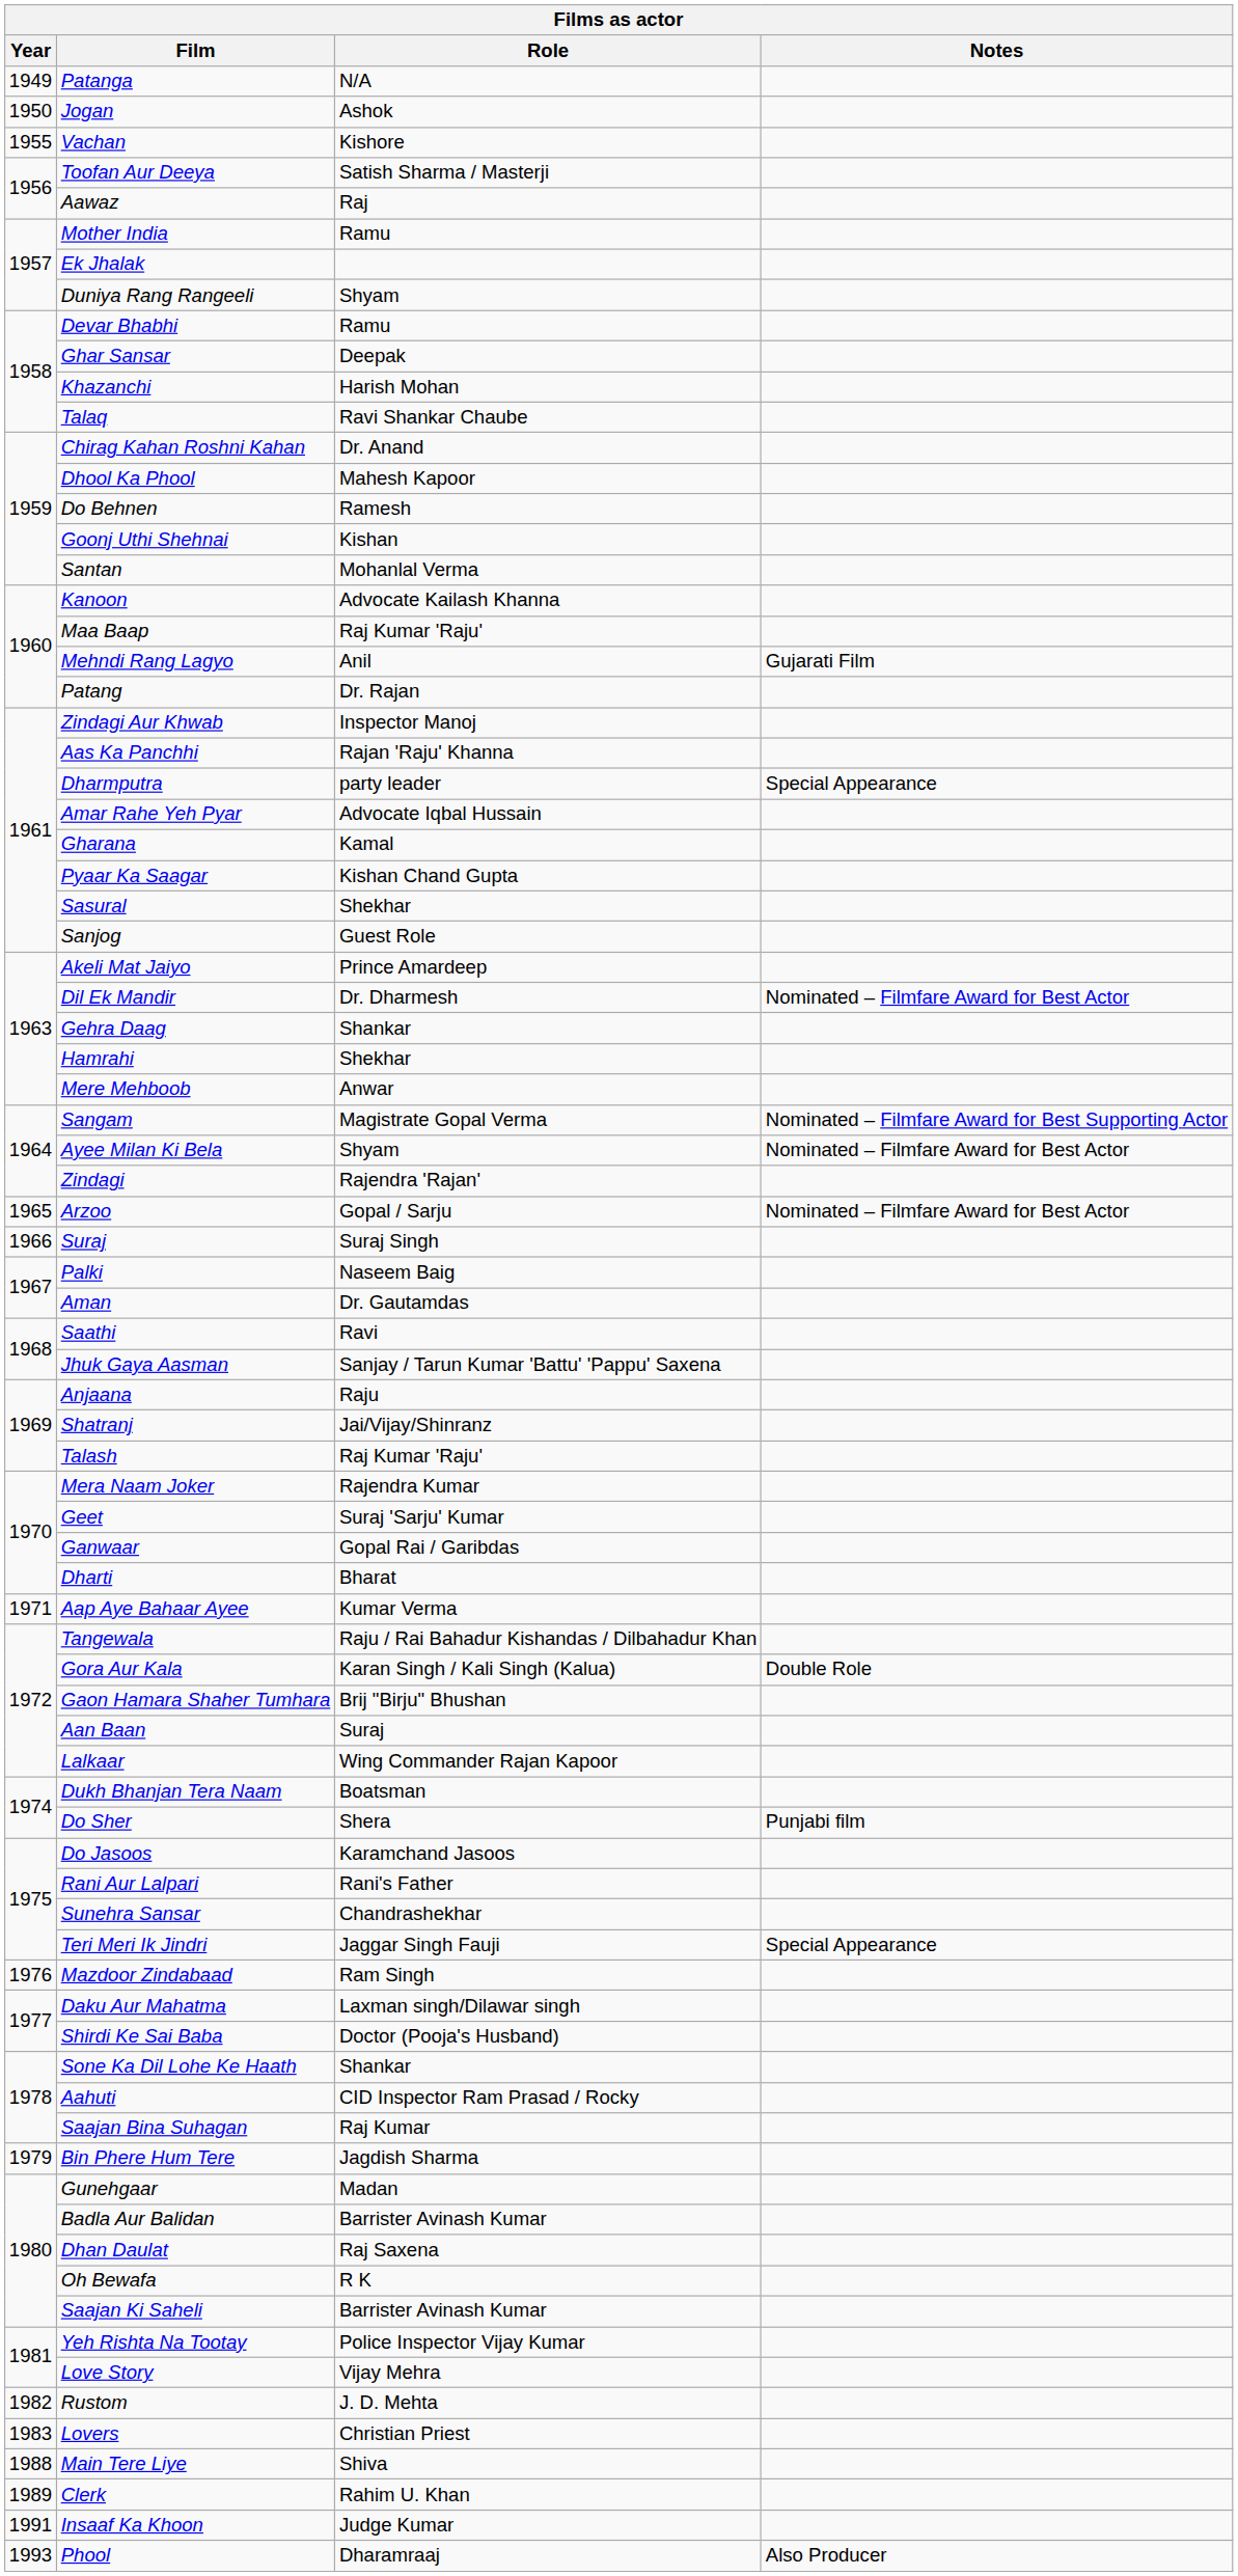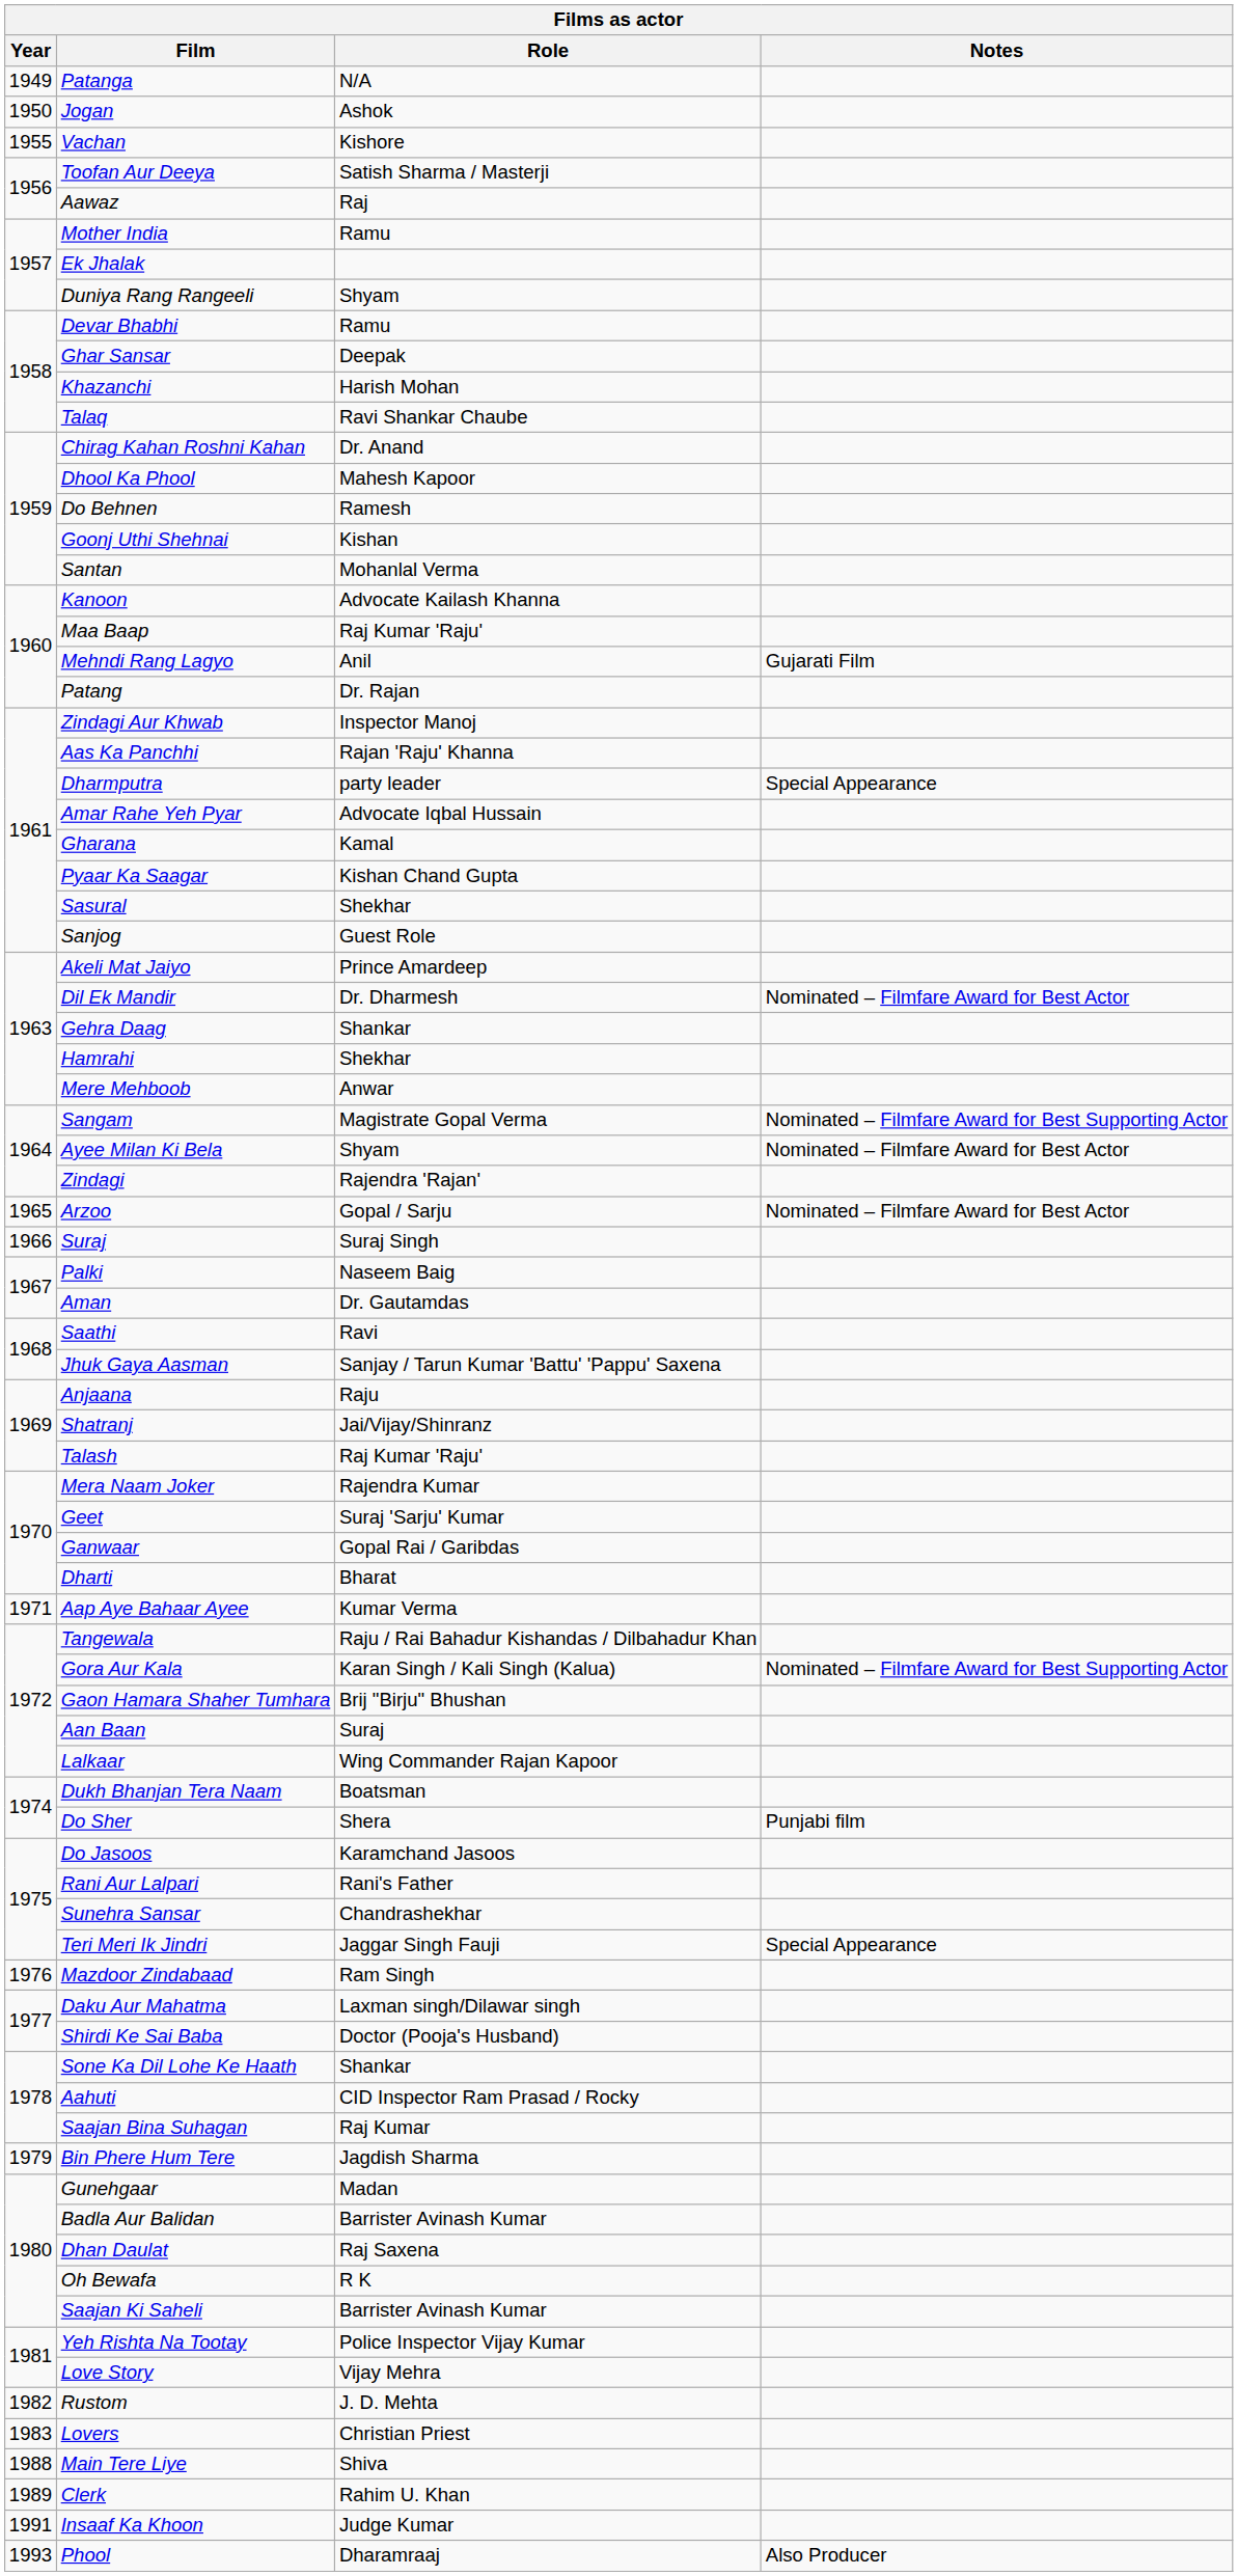 <table class="wikitable">
 <tr>
 <th colspan="4" scope="col"><strong>Films as actor</strong></th>
 </tr>
 <tr>
 <th>Year</th>
 <th>Film</th>
 <th>Role</th>
 <th>Notes</th>
 </tr>
 <tr>
 <td>1949</td>
 <td><em><a href='#'>Patanga</a></em></td>
 <td>N/A</td>
 <td></td>
 </tr>
 <tr>
 <td>1950</td>
 <td><em><a href='#'>Jogan</a></em></td>
 <td>Ashok</td>
 <td></td>
 </tr>
 <tr>
 <td>1955</td>
 <td><em><a href='#'>Vachan</a></em></td>
 <td>Kishore</td>
 <td></td>
 </tr>
 <tr>
 <td rowspan="2">1956</td>
 <td><em><a href='#'>Toofan Aur Deeya</a></em></td>
 <td>Satish Sharma / Masterji</td>
 <td></td>
 </tr>
 <tr>
 <td><em>Aawaz</em></td>
 <td>Raj</td>
 <td></td>
 </tr>
 <tr>
 <td rowspan="3">1957</td>
 <td><em><a href='#'>Mother India</a></em></td>
 <td>Ramu</td>
 <td></td>
 </tr>
 <tr>
 <td><em><a href='#'>Ek Jhalak</a></em></td>
 <td></td>
 <td></td>
 </tr>
 <tr>
 <td><em>Duniya Rang Rangeeli</em></td>
 <td>Shyam</td>
 <td></td>
 </tr>
 <tr>
 <td rowspan="4">1958</td>
 <td><em><a href='#'>Devar Bhabhi</a></em></td>
 <td>Ramu</td>
 <td></td>
 </tr>
 <tr>
 <td><em><a href='#'>Ghar Sansar</a></em></td>
 <td>Deepak</td>
 <td></td>
 </tr>
 <tr>
 <td><em><a href='#'>Khazanchi</a></em></td>
 <td>Harish Mohan</td>
 <td></td>
 </tr>
 <tr>
 <td><em><a href='#'>Talaq</a></em></td>
 <td>Ravi Shankar Chaube</td>
 <td></td>
 </tr>
 <tr>
 <td rowspan="5">1959</td>
 <td><em><a href='#'>Chirag Kahan Roshni Kahan</a></em></td>
 <td>Dr. Anand</td>
 <td></td>
 </tr>
 <tr>
 <td><em><a href='#'>Dhool Ka Phool</a></em></td>
 <td>Mahesh Kapoor</td>
 <td></td>
 </tr>
 <tr>
 <td><em>Do Behnen</em></td>
 <td>Ramesh</td>
 <td></td>
 </tr>
 <tr>
 <td><em><a href='#'>Goonj Uthi Shehnai</a></em></td>
 <td>Kishan</td>
 <td></td>
 </tr>
 <tr>
 <td><em>Santan</em></td>
 <td>Mohanlal Verma</td>
 <td></td>
 </tr>
 <tr>
 <td rowspan="4">1960</td>
 <td><em><a href='#'>Kanoon</a></em></td>
 <td>Advocate Kailash Khanna</td>
 <td></td>
 </tr>
 <tr>
 <td><em>Maa Baap</em></td>
 <td>Raj Kumar 'Raju'</td>
 <td></td>
 </tr>
 <tr>
 <td><em><a href='#'>Mehndi Rang Lagyo</a></em></td>
 <td>Anil</td>
 <td>Gujarati Film</td>
 </tr>
 <tr>
 <td><em>Patang</em></td>
 <td>Dr. Rajan</td>
 <td></td>
 </tr>
 <tr>
 <td rowspan="8">1961</td>
 <td><em><a href='#'>Zindagi Aur Khwab</a></em></td>
 <td>Inspector Manoj</td>
 <td></td>
 </tr>
 <tr>
 <td><em><a href='#'>Aas Ka Panchhi</a></em></td>
 <td>Rajan 'Raju' Khanna</td>
 <td></td>
 </tr>
 <tr>
 <td><em><a href='#'>Dharmputra</a></em></td>
 <td>party leader</td>
 <td>Special Appearance</td>
 </tr>
 <tr>
 <td><em><a href='#'>Amar Rahe Yeh Pyar</a></em></td>
 <td>Advocate Iqbal Hussain</td>
 <td></td>
 </tr>
 <tr>
 <td><em><a href='#'>Gharana</a></em></td>
 <td>Kamal</td>
 <td></td>
 </tr>
 <tr>
 <td><em><a href='#'>Pyaar Ka Saagar</a></em></td>
 <td>Kishan Chand Gupta</td>
 <td></td>
 </tr>
 <tr>
 <td><em><a href='#'>Sasural</a></em></td>
 <td>Shekhar</td>
 <td></td>
 </tr>
 <tr>
 <td><em>Sanjog</em></td>
 <td>Guest Role</td>
 <td></td>
 </tr>
 <tr>
 <td rowspan="5">1963</td>
 <td><em><a href='#'>Akeli Mat Jaiyo</a></em></td>
 <td>Prince Amardeep</td>
 <td></td>
 </tr>
 <tr>
 <td><em><a href='#'>Dil Ek Mandir</a></em></td>
 <td>Dr. Dharmesh</td>
 <td>Nominated – <a href='#'>Filmfare Award for Best Actor</a></td>
 </tr>
 <tr>
 <td><em><a href='#'>Gehra Daag</a></em></td>
 <td>Shankar</td>
 <td></td>
 </tr>
 <tr>
 <td><em><a href='#'>Hamrahi</a></em></td>
 <td>Shekhar</td>
 <td></td>
 </tr>
 <tr>
 <td><em><a href='#'>Mere Mehboob</a></em></td>
 <td>Anwar</td>
 <td></td>
 </tr>
 <tr>
 <td rowspan="3">1964</td>
 <td><em><a href='#'>Sangam</a></em></td>
 <td>Magistrate Gopal Verma</td>
 <td>Nominated – <a href='#'>Filmfare Award for Best Supporting Actor</a></td>
 </tr>
 <tr>
 <td><em><a href='#'>Ayee Milan Ki Bela</a></em></td>
 <td>Shyam</td>
 <td>Nominated – Filmfare Award for Best Actor</td>
 </tr>
 <tr>
 <td><em><a href='#'>Zindagi</a></em></td>
 <td>Rajendra 'Rajan'</td>
 <td></td>
 </tr>
 <tr>
 <td>1965</td>
 <td><em><a href='#'>Arzoo</a></em></td>
 <td>Gopal / Sarju</td>
 <td>Nominated – Filmfare Award for Best Actor</td>
 </tr>
 <tr>
 <td>1966</td>
 <td><em><a href='#'>Suraj</a></em></td>
 <td>Suraj Singh</td>
 <td></td>
 </tr>
 <tr>
 <td rowspan="2">1967</td>
 <td><em><a href='#'>Palki</a></em></td>
 <td>Naseem Baig</td>
 <td></td>
 </tr>
 <tr>
 <td><em><a href='#'>Aman</a></em></td>
 <td>Dr. Gautamdas</td>
 <td></td>
 </tr>
 <tr>
 <td rowspan="2">1968</td>
 <td><em><a href='#'>Saathi</a></em></td>
 <td>Ravi</td>
 <td></td>
 </tr>
 <tr>
 <td><em><a href='#'>Jhuk Gaya Aasman</a></em></td>
 <td>Sanjay / Tarun Kumar 'Battu' 'Pappu' Saxena</td>
 <td></td>
 </tr>
 <tr>
 <td rowspan="3">1969</td>
 <td><em><a href='#'>Anjaana</a></em></td>
 <td>Raju</td>
 <td></td>
 </tr>
 <tr>
 <td><em><a href='#'>Shatranj</a></em></td>
 <td>Jai/Vijay/Shinranz</td>
 <td></td>
 </tr>
 <tr>
 <td><em><a href='#'>Talash</a></em></td>
 <td>Raj Kumar 'Raju'</td>
 <td></td>
 </tr>
 <tr>
 <td rowspan="4">1970</td>
 <td><em><a href='#'>Mera Naam Joker</a></em></td>
 <td>Rajendra Kumar</td>
 <td></td>
 </tr>
 <tr>
 <td><em><a href='#'>Geet</a></em></td>
 <td>Suraj 'Sarju' Kumar</td>
 <td></td>
 </tr>
 <tr>
 <td><em><a href='#'>Ganwaar</a></em></td>
 <td>Gopal Rai / Garibdas</td>
 <td></td>
 </tr>
 <tr>
 <td><em><a href='#'>Dharti</a></em></td>
 <td>Bharat</td>
 <td></td>
 </tr>
 <tr>
 <td>1971</td>
 <td><em><a href='#'>Aap Aye Bahaar Ayee</a></em></td>
 <td>Kumar Verma</td>
 <td></td>
 </tr>
 <tr>
 <td rowspan="5">1972</td>
 <td><em><a href='#'>Tangewala</a></em></td>
 <td>Raju / Rai Bahadur Kishandas / Dilbahadur Khan</td>
 <td></td>
 </tr>
 <tr>
 <td><em><a href='#'>Gora Aur Kala</a></em></td>
 <td>Karan Singh / Kali Singh (Kalua)</td>
-<td>Double Role</td>
+<td>Nominated – <a href='#'>Filmfare Award for Best Supporting Actor</a></td>
 </tr>
 <tr>
 <td><em><a href='#'>Gaon Hamara Shaher Tumhara</a></em></td>
 <td>Brij "Birju" Bhushan</td>
 <td></td>
 </tr>
 <tr>
 <td><em><a href='#'>Aan Baan</a></em></td>
 <td>Suraj</td>
 <td></td>
 </tr>
 <tr>
 <td><em><a href='#'>Lalkaar</a></em></td>
 <td>Wing Commander Rajan Kapoor</td>
 <td></td>
 </tr>
 <tr>
 <td rowspan="2">1974</td>
 <td><em><a href='#'>Dukh Bhanjan Tera Naam</a></em></td>
 <td>Boatsman</td>
 <td></td>
 </tr>
 <tr>
 <td><em><a href='#'>Do Sher</a></em></td>
 <td>Shera</td>
 <td>Punjabi film</td>
 </tr>
 <tr>
 <td rowspan="4">1975</td>
 <td><em><a href='#'>Do Jasoos</a></em></td>
 <td>Karamchand Jasoos</td>
 <td></td>
 </tr>
 <tr>
 <td><em><a href='#'>Rani Aur Lalpari</a></em></td>
 <td>Rani's Father</td>
 <td></td>
 </tr>
 <tr>
 <td><em><a href='#'>Sunehra Sansar</a></em></td>
 <td>Chandrashekhar</td>
 <td></td>
 </tr>
 <tr>
 <td><em><a href='#'>Teri Meri Ik Jindri</a></em></td>
 <td>Jaggar Singh Fauji</td>
 <td>Special Appearance</td>
 </tr>
 <tr>
 <td>1976</td>
 <td><em><a href='#'>Mazdoor Zindabaad</a></em></td>
 <td>Ram Singh</td>
 <td></td>
 </tr>
 <tr>
 <td rowspan="2">1977</td>
 <td><em><a href='#'>Daku Aur Mahatma</a></em></td>
 <td>Laxman singh/Dilawar singh</td>
 <td></td>
 </tr>
 <tr>
 <td><em><a href='#'>Shirdi Ke Sai Baba</a></em></td>
 <td>Doctor (Pooja's Husband)</td>
 <td></td>
 </tr>
 <tr>
 <td rowspan="3">1978</td>
 <td><em><a href='#'>Sone Ka Dil Lohe Ke Haath</a></em></td>
 <td>Shankar</td>
 <td></td>
 </tr>
 <tr>
 <td><em><a href='#'>Aahuti</a></em></td>
 <td>CID Inspector Ram Prasad / Rocky</td>
 <td></td>
 </tr>
 <tr>
 <td><em><a href='#'>Saajan Bina Suhagan</a></em></td>
 <td>Raj Kumar</td>
 <td></td>
 </tr>
 <tr>
 <td>1979</td>
 <td><em><a href='#'>Bin Phere Hum Tere</a></em></td>
 <td>Jagdish Sharma</td>
 <td></td>
 </tr>
 <tr>
 <td rowspan="5">1980</td>
 <td><em>Gunehgaar</em></td>
 <td>Madan</td>
 <td></td>
 </tr>
 <tr>
 <td><em>Badla Aur Balidan</em></td>
 <td>Barrister Avinash Kumar</td>
 <td></td>
 </tr>
 <tr>
 <td><em><a href='#'>Dhan Daulat</a></em></td>
 <td>Raj Saxena</td>
 <td></td>
 </tr>
 <tr>
 <td><em>Oh Bewafa</em></td>
 <td>R K</td>
 <td></td>
 </tr>
 <tr>
 <td><em><a href='#'>Saajan Ki Saheli</a></em></td>
 <td>Barrister Avinash Kumar</td>
 <td></td>
 </tr>
 <tr>
 <td rowspan="2">1981</td>
 <td><em><a href='#'>Yeh Rishta Na Tootay</a></em></td>
 <td>Police Inspector Vijay Kumar</td>
 <td></td>
 </tr>
 <tr>
 <td><em><a href='#'>Love Story</a></em></td>
 <td>Vijay Mehra</td>
 <td></td>
 </tr>
 <tr>
 <td>1982</td>
 <td><em>Rustom</em></td>
 <td>J. D. Mehta</td>
 <td></td>
 </tr>
 <tr>
 <td>1983</td>
 <td><em><a href='#'>Lovers</a></em></td>
 <td>Christian Priest</td>
 <td></td>
 </tr>
 <tr>
 <td>1988</td>
 <td><em><a href='#'>Main Tere Liye</a></em></td>
 <td>Shiva</td>
 <td></td>
 </tr>
 <tr>
 <td>1989</td>
 <td><em><a href='#'>Clerk</a></em></td>
 <td>Rahim U. Khan</td>
 <td></td>
 </tr>
 <tr>
 <td>1991</td>
 <td><em><a href='#'>Insaaf Ka Khoon</a></em></td>
 <td>Judge Kumar</td>
 <td></td>
 </tr>
 <tr>
 <td>1993</td>
 <td><em><a href='#'>Phool</a></em></td>
 <td>Dharamraaj</td>
 <td>Also Producer</td>
 </tr>
 <tr>
 </tr>
 </table>
